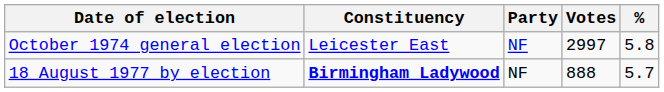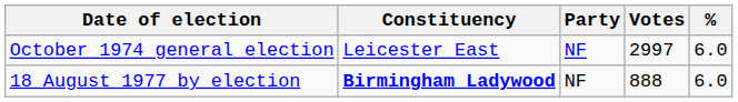 <table class="wikitable">
 <tr>
 <th>Date of election</th>
 <th>Constituency</th>
 <th>Party</th>
 <th>Votes</th>
 <th>%</th>
 </tr>
 <tr>
 <td><a href='#'>October 1974 general election</a></td>
 <td><a href='#'>Leicester East</a></td>
 <td><a href='#'>NF</a></td>
 <td>2997</td>
-<td>5.8</td>
+<td>6.0</td>
 </tr>
 <tr>
 <td><a href='#'>18 August 1977 by election</a></td>
 <td><strong><a href='#'>Birmingham Ladywood</a></strong></td>
 <td>NF</td>
 <td>888</td>
-<td>5.7</td>
+<td>6.0</td>
 </tr>
 </table>
